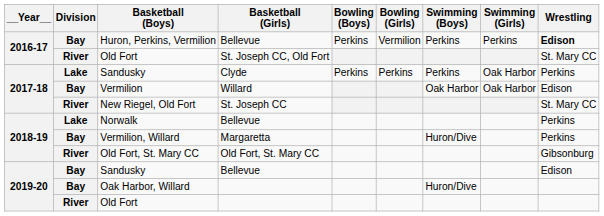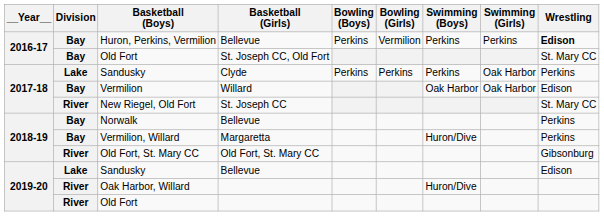 <table class="wikitable">
 <tr>
 <th>__Year__</th>
 <th>Division</th>
 <th>Basketball<br>(Boys)</th>
 <th>Basketball<br>(Girls)</th>
 <th>Bowling<br>(Boys)</th>
 <th>Bowling<br>(Girls)</th>
 <th>Swimming<br>(Boys)</th>
 <th>Swimming<br>(Girls)</th>
 <th>Wrestling</th>
 </tr>
 <tr>
 <th rowspan="2">2016-17</th>
 <th>Bay</th>
 <td>Huron, Perkins, Vermilion</td>
 <td>Bellevue</td>
 <td>Perkins</td>
 <td>Vermilion</td>
 <td>Perkins</td>
 <td>Perkins</td>
 <td><strong>Edison</strong></td>
 </tr>
 <tr>
-<th>River</th>
+<th>Bay</th>
 <td>Old Fort</td>
 <td>St. Joseph CC, Old Fort</td>
 <th></th>
 <th></th>
 <th></th>
 <th></th>
 <td>St. Mary CC</td>
 </tr>
 <tr>
 <th rowspan="3">2017-18</th>
 <th>Lake</th>
 <td>Sandusky</td>
 <td>Clyde</td>
 <td>Perkins</td>
 <td>Perkins</td>
 <td>Perkins</td>
 <td>Oak Harbor</td>
 <td>Perkins</td>
 </tr>
 <tr>
 <th>Bay</th>
 <td>Vermilion</td>
 <td>Willard</td>
 <th></th>
 <th></th>
 <td>Oak Harbor</td>
 <td>Oak Harbor</td>
 <td>Edison</td>
 </tr>
 <tr>
 <th>River</th>
 <td>New Riegel, Old Fort</td>
 <td>St. Joseph CC</td>
 <th></th>
 <th></th>
 <th></th>
 <th></th>
 <td>St. Mary CC</td>
 </tr>
 <tr>
 <th rowspan="3">2018-19</th>
-<th>Lake</th>
+<th>Bay</th>
 <td>Norwalk</td>
 <td>Bellevue</td>
 <td></td>
 <td></td>
 <td></td>
 <td></td>
 <td>Perkins</td>
 </tr>
 <tr>
 <th>Bay</th>
 <td>Vermilion, Willard</td>
 <td>Margaretta</td>
 <td></td>
 <td></td>
 <td>Huron/Dive</td>
 <td></td>
 <td>Perkins</td>
 </tr>
 <tr>
 <th>River</th>
 <td>Old Fort, St. Mary CC</td>
 <td>Old Fort, St. Mary CC</td>
 <td></td>
 <td></td>
 <td></td>
 <td></td>
 <td>Gibsonburg</td>
 </tr>
 <tr>
 <th rowspan="3">2019-20</th>
-<th>Bay</th>
+<th>Lake</th>
 <td>Sandusky</td>
 <td>Bellevue</td>
 <td></td>
 <td></td>
 <td></td>
 <td></td>
 <td>Edison</td>
 </tr>
 <tr>
-<th>Bay</th>
+<th>River</th>
 <td>Oak Harbor, Willard</td>
 <td></td>
 <td></td>
 <td></td>
 <td>Huron/Dive</td>
 <td></td>
 <td></td>
 </tr>
 <tr>
 <th>River</th>
 <td>Old Fort</td>
 <td></td>
 <td></td>
 <td></td>
 <td></td>
 <td></td>
 <td></td>
 </tr>
 </table>
